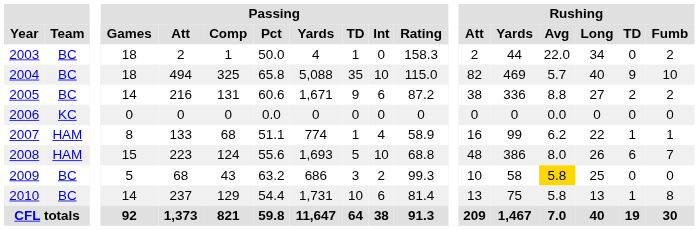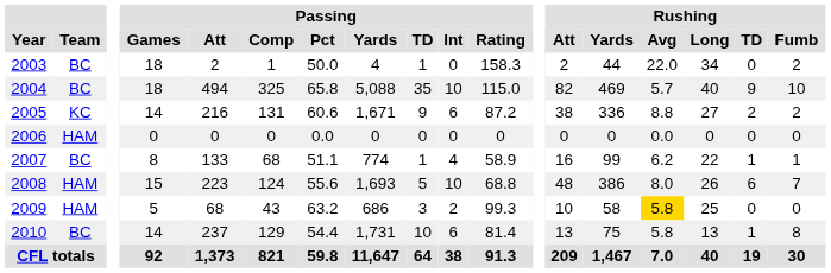 <table BORDER="0" CELLPADDING="3" CELLSPACING="0" width="65%" style="text-align:center">
 <tr bgcolor="#e0e0e0">
 <th colspan="2"></th>
 <th rowspan="99" bgcolor="#ffffff"> </th>
 <th colspan="8">Passing</th>
 <th rowspan="99" bgcolor="#ffffff"> </th>
 <th colspan="6">Rushing</th>
 </tr>
 <tr bgcolor="#e0e0e0">
 <th>Year</th>
 <th>Team</th>
 <th>Games</th>
 <th>Att</th>
 <th>Comp</th>
 <th>Pct</th>
 <th>Yards</th>
 <th>TD</th>
 <th>Int</th>
 <th>Rating</th>
 <th>Att</th>
 <th>Yards</th>
 <th>Avg</th>
 <th>Long</th>
 <th>TD</th>
 <th>Fumb</th>
 </tr>
 <tr ALIGN="center">
 <td><a href='#'>2003</a></td>
 <td><a href='#'>BC</a></td>
 <td>18</td>
 <td>2</td>
 <td>1</td>
 <td>50.0</td>
 <td>4</td>
 <td>1</td>
 <td>0</td>
 <td>158.3</td>
 <td>2</td>
 <td>44</td>
 <td>22.0</td>
 <td>34</td>
 <td>0</td>
 <td>2</td>
 </tr>
 <tr ALIGN="center" bgcolor="#f0f0f0">
 <td><a href='#'>2004</a></td>
 <td><a href='#'>BC</a></td>
 <td>18</td>
 <td>494</td>
 <td>325</td>
 <td>65.8</td>
 <td>5,088</td>
 <td>35</td>
 <td>10</td>
 <td>115.0</td>
 <td>82</td>
 <td>469</td>
 <td>5.7</td>
 <td>40</td>
 <td>9</td>
 <td>10</td>
 </tr>
 <tr ALIGN="center">
 <td><a href='#'>2005</a></td>
-<td><a href='#'>BC</a></td>
+<td><a href='#'>KC</a></td>
 <td>14</td>
 <td>216</td>
 <td>131</td>
 <td>60.6</td>
 <td>1,671</td>
 <td>9</td>
 <td>6</td>
 <td>87.2</td>
 <td>38</td>
 <td>336</td>
 <td>8.8</td>
 <td>27</td>
 <td>2</td>
 <td>2</td>
 </tr>
 <tr ALIGN="center" bgcolor="#f0f0f0">
 <td><a href='#'>2006</a></td>
-<td><a href='#'>KC</a></td>
+<td><a href='#'>HAM</a></td>
 <td>0</td>
 <td>0</td>
 <td>0</td>
 <td>0.0</td>
 <td>0</td>
 <td>0</td>
 <td>0</td>
 <td>0</td>
 <td>0</td>
 <td>0</td>
 <td>0.0</td>
 <td>0</td>
 <td>0</td>
 <td>0</td>
 </tr>
 <tr ALIGN="center">
 <td><a href='#'>2007</a></td>
-<td><a href='#'>HAM</a></td>
+<td><a href='#'>BC</a></td>
 <td>8</td>
 <td>133</td>
 <td>68</td>
 <td>51.1</td>
 <td>774</td>
 <td>1</td>
 <td>4</td>
 <td>58.9</td>
 <td>16</td>
 <td>99</td>
 <td>6.2</td>
 <td>22</td>
 <td>1</td>
 <td>1</td>
 </tr>
 <tr ALIGN="center" bgcolor="#f0f0f0">
 <td><a href='#'>2008</a></td>
 <td><a href='#'>HAM</a></td>
 <td>15</td>
 <td>223</td>
 <td>124</td>
 <td>55.6</td>
 <td>1,693</td>
 <td>5</td>
 <td>10</td>
 <td>68.8</td>
 <td>48</td>
 <td>386</td>
 <td>8.0</td>
 <td>26</td>
 <td>6</td>
 <td>7</td>
 </tr>
 <tr ALIGN="center">
 <td><a href='#'>2009</a></td>
-<td><a href='#'>BC</a></td>
+<td><a href='#'>HAM</a></td>
 <td>5</td>
 <td>68</td>
 <td>43</td>
 <td>63.2</td>
 <td>686</td>
 <td>3</td>
 <td>2</td>
 <td>99.3</td>
 <td>10</td>
 <td>58</td>
 <td style="background: gold;">5.8</td>
 <td>25</td>
 <td>0</td>
 <td>0</td>
 </tr>
 <tr ALIGN="center" bgcolor="#f0f0f0">
 <td><a href='#'>2010</a></td>
 <td><a href='#'>BC</a></td>
 <td>14</td>
 <td>237</td>
 <td>129</td>
 <td>54.4</td>
 <td>1,731</td>
 <td>10</td>
 <td>6</td>
 <td>81.4</td>
 <td>13</td>
 <td>75</td>
 <td>5.8</td>
 <td>13</td>
 <td>1</td>
 <td>8</td>
 </tr>
 <tr bgcolor="#e0e0e0">
 <th colspan="2"><a href='#'>CFL</a> totals</th>
 <th>92</th>
 <th>1,373</th>
 <th>821</th>
 <th>59.8</th>
 <th>11,647</th>
 <th>64</th>
 <th>38</th>
 <th>91.3</th>
 <th>209</th>
 <th>1,467</th>
 <th>7.0</th>
 <th>40</th>
 <th>19</th>
 <th>30</th>
 </tr>
 </table>
